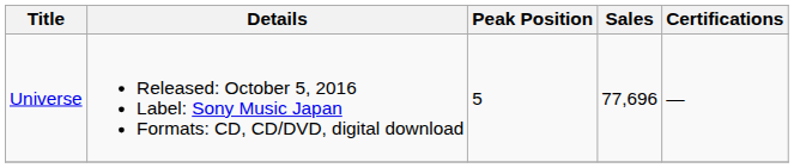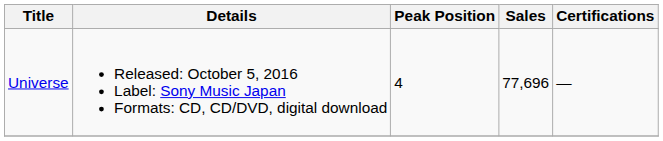 <table class="wikitable">
 <tr>
 <th>Title</th>
 <th>Details</th>
 <th>Peak Position</th>
 <th>Sales</th>
 <th>Certifications</th>
 </tr>
 <tr>
 <td><a href='#'>Universe</a></td>
 <td><br><ul><li>Released: October 5, 2016</li><li>Label: <a href='#'>Sony Music Japan</a></li><li>Formats: CD, CD/DVD, digital download</li></ul></td>
-<td>5</td>
+<td>4</td>
 <td>77,696</td>
 <td>—</td>
 </tr>
 <tr>
 </tr>
 </table>
